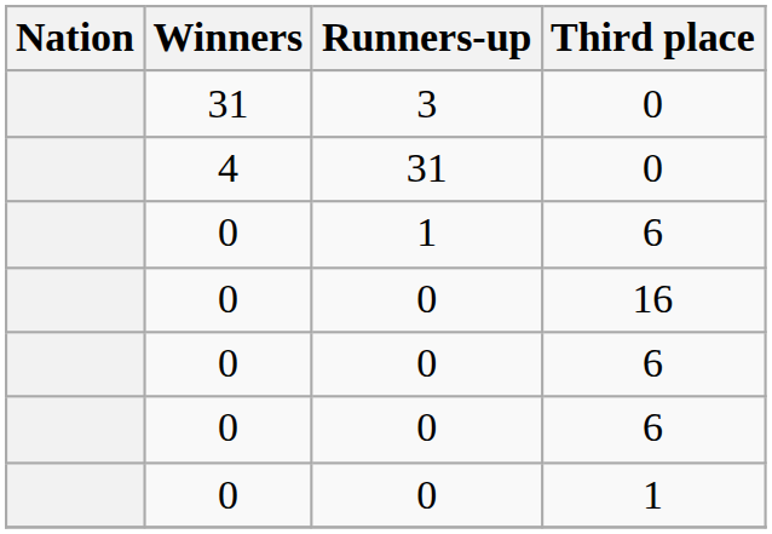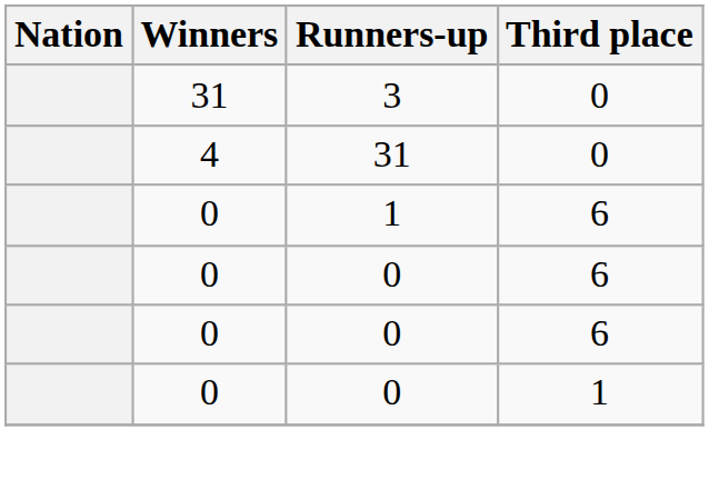 <table class="wikitable plainrowheaders sortable">
 <tr>
 <th scope="col">Nation</th>
 <th scope="col">Winners</th>
 <th scope="col">Runners-up</th>
 <th scope="col">Third place</th>
 </tr>
 <tr>
 <th scope="row"></th>
 <td align=center>31</td>
 <td align=center>3</td>
 <td align=center>0</td>
 </tr>
 <tr>
 <th scope="row"></th>
 <td align=center>4</td>
 <td align=center>31</td>
 <td align=center>0</td>
 </tr>
 <tr>
 <th scope="row"></th>
 <td align=center>0</td>
 <td align=center>1</td>
 <td align=center>6</td>
 </tr>
 <tr>
 <th scope="row"></th>
 <td align=center>0</td>
 <td align=center>0</td>
-<td align=center>16</td>
-</tr>
-<tr>
-<th scope="row"></th>
-<td align=center>0</td>
-<td align=center>0</td>
 <td align=center>6</td>
 </tr>
 <tr>
 <th scope="row"></th>
 <td align=center>0</td>
 <td align=center>0</td>
 <td align=center>6</td>
 </tr>
 <tr>
 <th scope="row"></th>
 <td align=center>0</td>
 <td align=center>0</td>
 <td align=center>1</td>
 </tr>
 <tr>
 </tr>
 </table>
